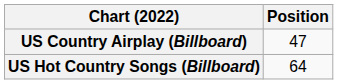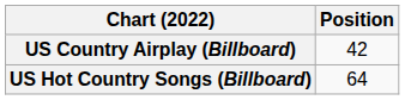 <table class="wikitable sortable plainrowheaders" style="text-align:center">
 <tr>
 <th scope="col">Chart (2022)</th>
 <th scope="col">Position</th>
 </tr>
 <tr>
 <th scope="row">US Country Airplay (<em>Billboard</em>)</th>
-<td>47</td>
+<td>42</td>
 </tr>
 <tr>
 <th scope="row">US Hot Country Songs (<em>Billboard</em>)</th>
 <td>64</td>
 </tr>
 </table>
